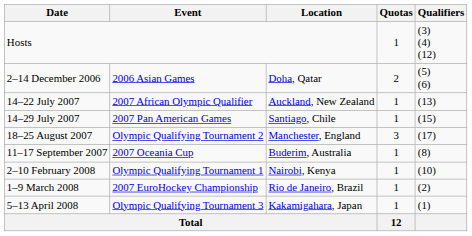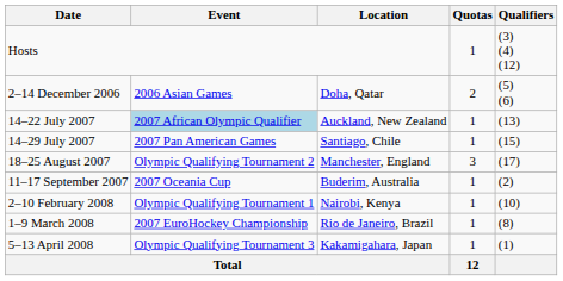 <table class="wikitable">
 <tr>
 <th>Date</th>
 <th>Event</th>
 <th>Location</th>
 <th>Quotas</th>
 <th>Qualifiers</th>
 </tr>
 <tr>
 <td colspan=3>Hosts</td>
 <td align=center>1</td>
 <td> (3)<br> (4)<br> (12)</td>
 </tr>
 <tr>
 <td>2–14 December 2006</td>
 <td><a href='#'>2006 Asian Games</a></td>
 <td><a href='#'>Doha</a>, Qatar</td>
 <td align=center>2</td>
 <td> (5)<br> (6)</td>
 </tr>
 <tr>
 <td>14–22 July 2007</td>
-<td><a href='#'>2007 African Olympic Qualifier</a></td>
+<td style="background: lightblue;"><a href='#'>2007 African Olympic Qualifier</a></td>
 <td><a href='#'>Auckland</a>, New Zealand</td>
 <td align=center>1</td>
 <td> (13)</td>
 </tr>
 <tr>
 <td>14–29 July 2007</td>
 <td><a href='#'>2007 Pan American Games</a></td>
 <td><a href='#'>Santiago</a>, Chile</td>
 <td align=center>1</td>
 <td> (15)</td>
 </tr>
 <tr>
 <td>18–25 August 2007</td>
 <td><a href='#'>Olympic Qualifying Tournament 2</a></td>
 <td><a href='#'>Manchester</a>, England</td>
 <td align=center>3</td>
 <td> (17)</td>
 </tr>
 <tr>
 <td>11–17 September 2007</td>
 <td><a href='#'>2007 Oceania Cup</a></td>
 <td><a href='#'>Buderim</a>, Australia</td>
 <td align=center>1</td>
-<td> (8)</td>
+<td> (2)</td>
 </tr>
 <tr>
 <td>2–10 February 2008</td>
 <td><a href='#'>Olympic Qualifying Tournament 1</a></td>
 <td><a href='#'>Nairobi</a>, Kenya</td>
 <td align=center>1</td>
 <td> (10)</td>
 </tr>
 <tr>
 <td>1–9 March 2008</td>
 <td><a href='#'>2007 EuroHockey Championship</a></td>
 <td><a href='#'>Rio de Janeiro</a>, Brazil</td>
 <td align=center>1</td>
-<td> (2)</td>
+<td> (8)</td>
 </tr>
 <tr>
 <td>5–13 April 2008</td>
 <td><a href='#'>Olympic Qualifying Tournament 3</a></td>
 <td><a href='#'>Kakamigahara</a>, Japan</td>
 <td align=center>1</td>
 <td> (1)</td>
 </tr>
 <tr>
 <th colspan=3>Total</th>
 <th>12</th>
 <th></th>
 </tr>
 </table>
